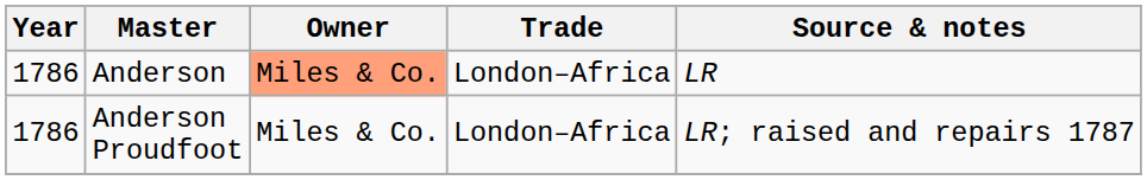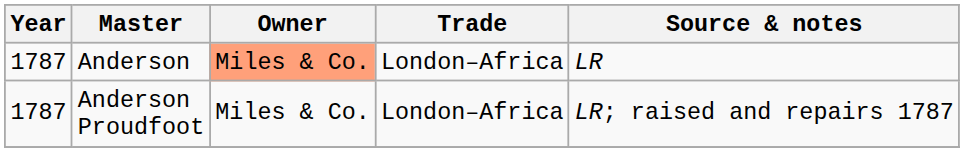 <table class=" wikitable">
 <tr>
 <th>Year</th>
 <th>Master</th>
 <th>Owner</th>
 <th>Trade</th>
 <th>Source & notes</th>
 </tr>
 <tr>
-<td>1786</td>
+<td>1787</td>
 <td>Anderson</td>
 <td style="background: lightsalmon;">Miles & Co.</td>
 <td>London–Africa</td>
 <td><em>LR</em></td>
 </tr>
 <tr>
-<td>1786</td>
+<td>1787</td>
 <td>Anderson<br>Proudfoot</td>
 <td>Miles & Co.</td>
 <td>London–Africa</td>
 <td><em>LR</em>; raised and repairs 1787</td>
 </tr>
 <tr>
 </tr>
 </table>
